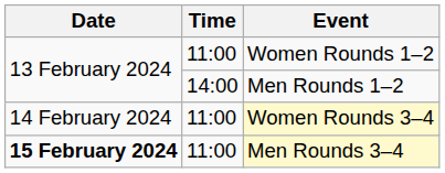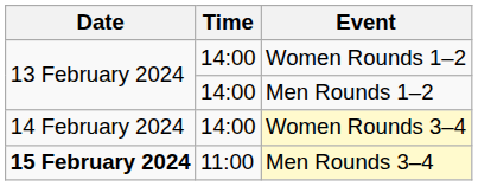 <table class="wikitable">
 <tr>
 <th>Date</th>
 <th>Time</th>
 <th>Event</th>
 </tr>
 <tr>
 <td rowspan=2>13 February 2024</td>
-<td>11:00</td>
+<td>14:00</td>
 <td>Women Rounds 1–2</td>
 </tr>
 <tr>
 <td>14:00</td>
 <td>Men Rounds 1–2</td>
 </tr>
 <tr>
 <td>14 February 2024</td>
-<td>11:00</td>
+<td>14:00</td>
 <td style="background:lemonchiffon">Women Rounds 3–4</td>
 </tr>
 <tr>
 <td><strong>15 February 2024</strong></td>
 <td>11:00</td>
 <td style="background:lemonchiffon">Men Rounds 3–4</td>
 </tr>
 </table>
